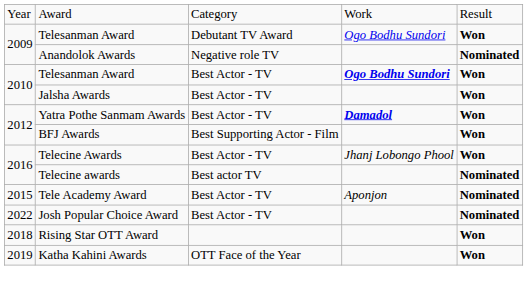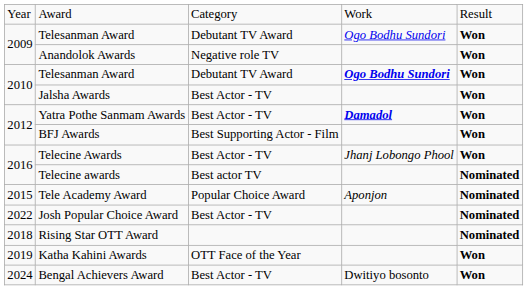 <table class="wikitable">
 <tr>
 <td>Year</td>
 <td>Award</td>
 <td>Category</td>
 <td>Work</td>
 <td>Result</td>
 </tr>
 <tr>
 <td rowspan="2">2009</td>
 <td>Telesanman Award</td>
 <td>Debutant TV Award</td>
 <td><em><a href='#'>Ogo Bodhu Sundori</a></em></td>
 <td><strong>Won</strong></td>
 </tr>
 <tr>
 <td>Anandolok Awards</td>
 <td>Negative role TV</td>
 <td></td>
-<td><strong>Nominated</strong></td>
+<td><strong>Won</strong></td>
 </tr>
 <tr>
 <td rowspan="2">2010</td>
 <td>Telesanman Award</td>
-<td>Best Actor - TV</td>
+<td>Debutant TV Award</td>
 <td><strong><em><a href='#'>Ogo Bodhu Sundori</a></em></strong></td>
 <td><strong>Won</strong></td>
 </tr>
 <tr>
 <td>Jalsha Awards</td>
 <td>Best Actor - TV</td>
 <td></td>
 <td><strong>Won</strong></td>
 </tr>
 <tr>
 <td rowspan="2">2012</td>
 <td>Yatra Pothe Sanmam Awards</td>
 <td>Best Actor - TV</td>
 <td><strong><em><a href='#'>Damadol</a></em></strong></td>
 <td><strong>Won</strong></td>
 </tr>
 <tr>
 <td>BFJ Awards</td>
 <td>Best Supporting Actor - Film</td>
 <td></td>
 <td><strong>Won</strong></td>
 </tr>
 <tr>
 <td rowspan="2">2016</td>
 <td>Telecine Awards</td>
 <td>Best Actor - TV</td>
 <td><em>Jhanj Lobongo Phool</em></td>
 <td><strong>Won</strong></td>
 </tr>
 <tr>
 <td>Telecine awards</td>
 <td>Best actor TV</td>
 <td></td>
 <td><strong>Nominated</strong></td>
 </tr>
 <tr>
 <td>2015</td>
 <td>Tele Academy Award</td>
-<td>Best Actor - TV</td>
+<td>Popular Choice Award</td>
 <td><em>Aponjon</em></td>
 <td><strong>Nominated</strong></td>
 </tr>
 <tr>
 <td>2022</td>
 <td>Josh Popular Choice Award</td>
 <td>Best Actor - TV</td>
 <td></td>
 <td><strong>Nominated</strong></td>
 </tr>
 <tr>
 <td>2018</td>
 <td>Rising Star OTT Award</td>
 <td></td>
 <td></td>
-<td><strong>Won</strong></td>
+<td><strong>Nominated</strong></td>
 </tr>
 <tr>
 <td>2019</td>
 <td>Katha Kahini Awards</td>
 <td>OTT Face of the Year</td>
 <td></td>
 <td><strong>Won</strong></td>
 </tr>
+<tr>
+<td>2024</td>
+<td>Bengal Achievers Award</td>
+<td>Best Actor - TV</td>
+<td>Dwitiyo bosonto</td>
+<td><strong>Won</strong></td>
+</tr>
 </table>
